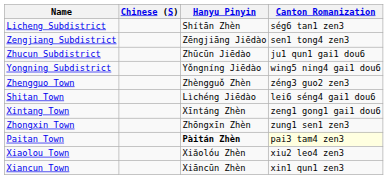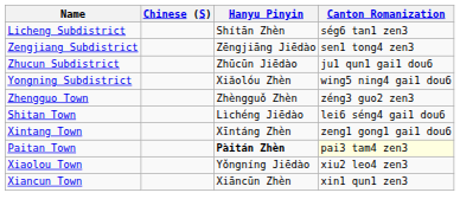 <table class="wikitable">
 <tr>
 <th>Name</th>
 <th><a href='#'>Chinese</a> (<a href='#'>S</a>)</th>
 <th><a href='#'>Hanyu Pinyin</a></th>
 <th><a href='#'>Canton Romanization</a></th>
 </tr>
 <tr>
 <td><a href='#'>Licheng Subdistrict</a></td>
 <td></td>
 <td>Shítān Zhèn</td>
 <td>ség6 tan1 zen3</td>
 </tr>
 <tr>
 <td><a href='#'>Zengjiang Subdistrict</a></td>
 <td></td>
 <td>Zēngjiāng Jiēdào</td>
 <td>sen1 tong4 zen3</td>
 </tr>
 <tr>
 <td><a href='#'>Zhucun Subdistrict</a></td>
 <td></td>
 <td>Zhūcūn Jiēdào</td>
 <td>ju1 qun1 gai1 dou6</td>
 </tr>
 <tr>
 <td><a href='#'>Yongning Subdistrict</a></td>
 <td></td>
-<td>Yǒngníng Jiēdào</td>
+<td>Xiǎolóu Zhèn</td>
 <td>wing5 ning4 gai1 dou6</td>
 </tr>
 <tr>
 <td><a href='#'>Zhengguo Town</a></td>
 <td></td>
 <td>Zhèngguǒ Zhèn</td>
 <td>zéng3 guo2 zen3</td>
 </tr>
 <tr>
 <td><a href='#'>Shitan Town</a></td>
 <td></td>
 <td>Lìchéng Jiēdào</td>
 <td>lei6 séng4 gai1 dou6</td>
 </tr>
 <tr>
 <td><a href='#'>Xintang Town</a></td>
 <td></td>
 <td>Xīntáng Zhèn</td>
 <td>zeng1 gong1 gai1 dou6</td>
 </tr>
 <tr>
-<td><a href='#'>Zhongxin Town</a></td>
-<td></td>
-<td>Zhōngxīn Zhèn</td>
-<td>zung1 sen1 zen3</td>
-</tr>
-<tr>
 <td><a href='#'>Paitan Town</a></td>
 <td></td>
 <td><strong>Pàitán Zhèn</strong></td>
 <td style="background: lightyellow;">pai3 tam4 zen3</td>
 </tr>
 <tr>
 <td><a href='#'>Xiaolou Town</a></td>
 <td></td>
-<td>Xiǎolóu Zhèn</td>
+<td>Yǒngníng Jiēdào</td>
 <td>xiu2 leo4 zen3</td>
 </tr>
 <tr>
 <td><a href='#'>Xiancun Town</a></td>
 <td></td>
 <td>Xiāncūn Zhèn</td>
 <td>xin1 qun1 zen3</td>
 </tr>
 </table>
